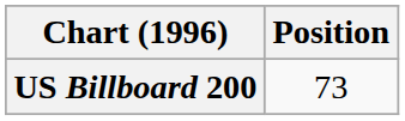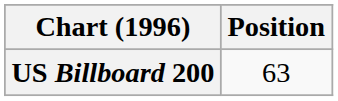 <table class="wikitable plainrowheaders" style="text-align:center">
 <tr>
 <th>Chart (1996)</th>
 <th>Position</th>
 </tr>
 <tr>
 <th scope="row">US <em>Billboard</em> 200</th>
-<td>73</td>
+<td>63</td>
 </tr>
 </table>
